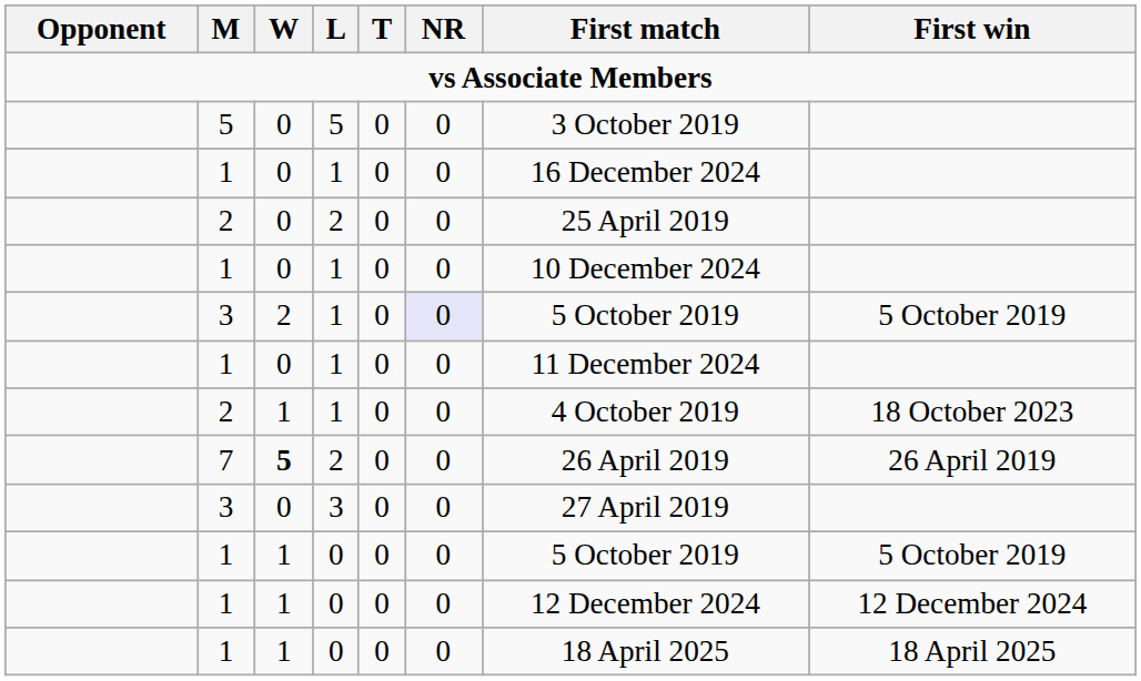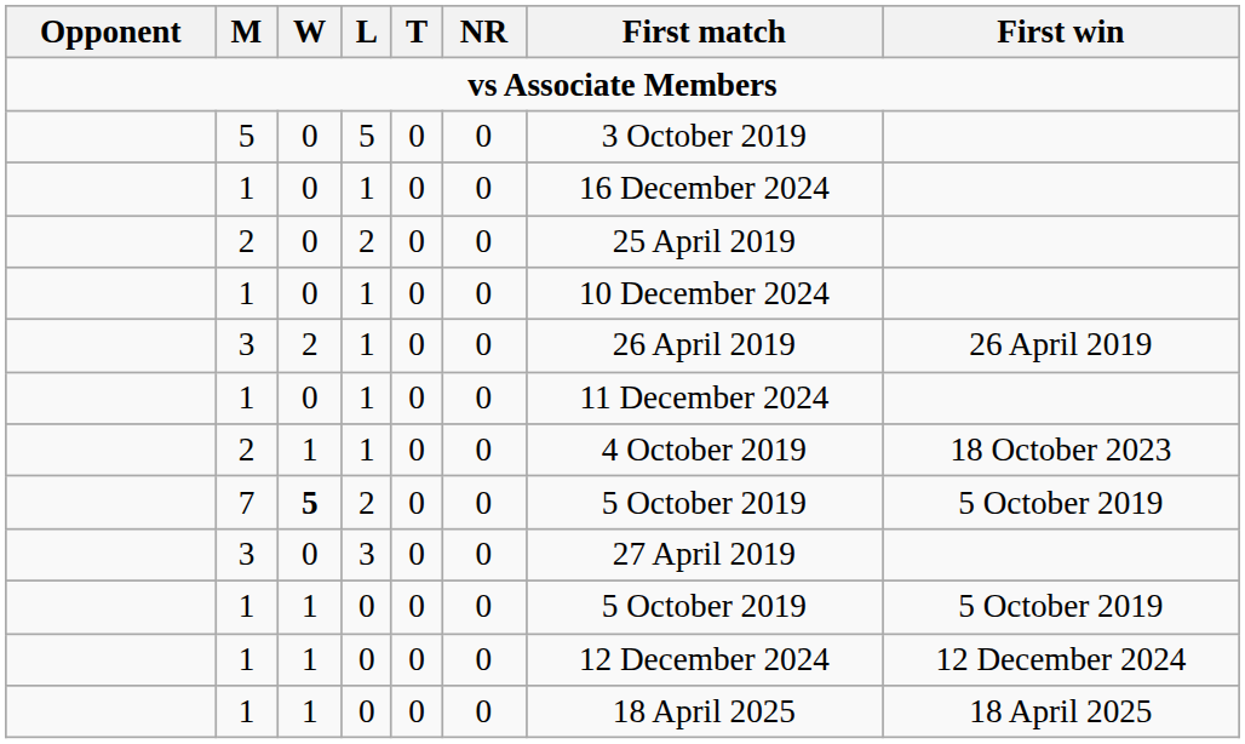 <table class="wikitable" style="text-align: center; width: 600px;">
 <tr>
 <th>Opponent</th>
 <th>M</th>
 <th>W</th>
 <th>L</th>
 <th>T</th>
 <th>NR</th>
 <th>First match</th>
 <th>First win</th>
 </tr>
 <tr>
 <td colspan="8" style="text-align:center;"><strong>vs Associate Members</strong></td>
 </tr>
 <tr>
 <td align=left></td>
 <td>5</td>
 <td>0</td>
 <td>5</td>
 <td>0</td>
 <td>0</td>
 <td>3 October 2019</td>
 <td></td>
 </tr>
 <tr>
 <td align=left></td>
 <td>1</td>
 <td>0</td>
 <td>1</td>
 <td>0</td>
 <td>0</td>
 <td>16 December 2024</td>
 <td></td>
 </tr>
 <tr>
 <td align=left></td>
 <td>2</td>
 <td>0</td>
 <td>2</td>
 <td>0</td>
 <td>0</td>
 <td>25 April 2019</td>
 <td></td>
 </tr>
 <tr>
 <td align=left></td>
 <td>1</td>
 <td>0</td>
 <td>1</td>
 <td>0</td>
 <td>0</td>
 <td>10 December 2024</td>
 <td></td>
 </tr>
 <tr>
 <td align=left></td>
 <td>3</td>
 <td>2</td>
 <td>1</td>
 <td>0</td>
-<td style="background: lavender;">0</td>
-<td>5 October 2019</td>
-<td>5 October 2019</td>
+<td>0</td>
+<td>26 April 2019</td>
+<td>26 April 2019</td>
 </tr>
 <tr>
 <td align=left></td>
 <td>1</td>
 <td>0</td>
 <td>1</td>
 <td>0</td>
 <td>0</td>
 <td>11 December 2024</td>
 <td></td>
 </tr>
 <tr>
 <td align=left></td>
 <td>2</td>
 <td>1</td>
 <td>1</td>
 <td>0</td>
 <td>0</td>
 <td>4 October 2019</td>
 <td>18 October 2023</td>
 </tr>
 <tr>
 <td align=left></td>
 <td>7</td>
 <td><strong>5</strong></td>
 <td>2</td>
 <td>0</td>
 <td>0</td>
-<td>26 April 2019</td>
-<td>26 April 2019</td>
+<td>5 October 2019</td>
+<td>5 October 2019</td>
 </tr>
 <tr>
 <td align=left></td>
 <td>3</td>
 <td>0</td>
 <td>3</td>
 <td>0</td>
 <td>0</td>
 <td>27 April 2019</td>
 <td></td>
 </tr>
 <tr>
 <td align=left></td>
 <td>1</td>
 <td>1</td>
 <td>0</td>
 <td>0</td>
 <td>0</td>
 <td>5 October 2019</td>
 <td>5 October 2019</td>
 </tr>
 <tr>
 <td align=left></td>
 <td>1</td>
 <td>1</td>
 <td>0</td>
 <td>0</td>
 <td>0</td>
 <td>12 December 2024</td>
 <td>12 December 2024</td>
 </tr>
 <tr>
 <td align=left></td>
 <td>1</td>
 <td>1</td>
 <td>0</td>
 <td>0</td>
 <td>0</td>
 <td>18 April 2025</td>
 <td>18 April 2025</td>
 </tr>
 </table>
